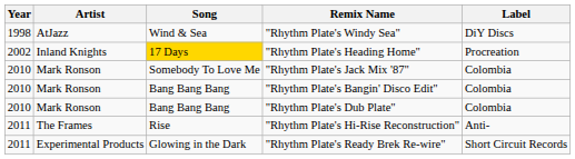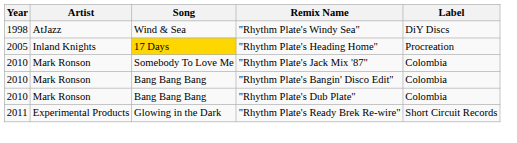 <table class="wikitable">
 <tr>
 <th>Year</th>
 <th>Artist</th>
 <th>Song</th>
 <th>Remix Name</th>
 <th>Label</th>
 </tr>
 <tr>
 <td>1998</td>
 <td>AtJazz</td>
 <td>Wind & Sea</td>
 <td>"Rhythm Plate's Windy Sea"</td>
 <td>DiY Discs</td>
 </tr>
 <tr>
-<td>2002</td>
+<td>2005</td>
 <td>Inland Knights</td>
 <td style="background: gold;">17 Days</td>
 <td>"Rhythm Plate's Heading Home"</td>
 <td>Procreation</td>
 </tr>
 <tr>
 <td>2010</td>
 <td>Mark Ronson</td>
 <td>Somebody To Love Me</td>
 <td>"Rhythm Plate's Jack Mix '87"</td>
 <td>Colombia</td>
 </tr>
 <tr>
 <td>2010</td>
 <td>Mark Ronson</td>
 <td>Bang Bang Bang</td>
 <td>"Rhythm Plate's Bangin' Disco Edit"</td>
 <td>Colombia</td>
 </tr>
 <tr>
 <td>2010</td>
 <td>Mark Ronson</td>
 <td>Bang Bang Bang</td>
 <td>"Rhythm Plate's Dub Plate"</td>
 <td>Colombia</td>
 </tr>
 <tr>
 <td>2011</td>
-<td>The Frames</td>
-<td>Rise</td>
-<td>"Rhythm Plate's Hi-Rise Reconstruction"</td>
-<td>Anti-</td>
-</tr>
-<tr>
-<td>2011</td>
 <td>Experimental Products</td>
 <td>Glowing in the Dark</td>
 <td>"Rhythm Plate's Ready Brek Re-wire"</td>
 <td>Short Circuit Records</td>
 </tr>
 </table>
